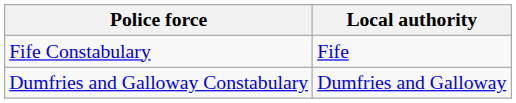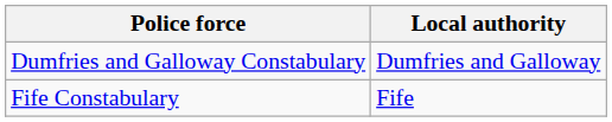 <table class="wikitable">
 <tr>
 <th>Police force</th>
 <th>Local authority</th>
 </tr>
 <tr>
+<td><a href='#'>Dumfries and Galloway Constabulary</a></td>
+<td><a href='#'>Dumfries and Galloway</a></td>
+</tr>
+<tr>
 <td><a href='#'>Fife Constabulary</a></td>
 <td><a href='#'>Fife</a></td>
 </tr>
-<tr>
-<td><a href='#'>Dumfries and Galloway Constabulary</a></td>
-<td><a href='#'>Dumfries and Galloway</a></td>
-</tr>
 </table>
